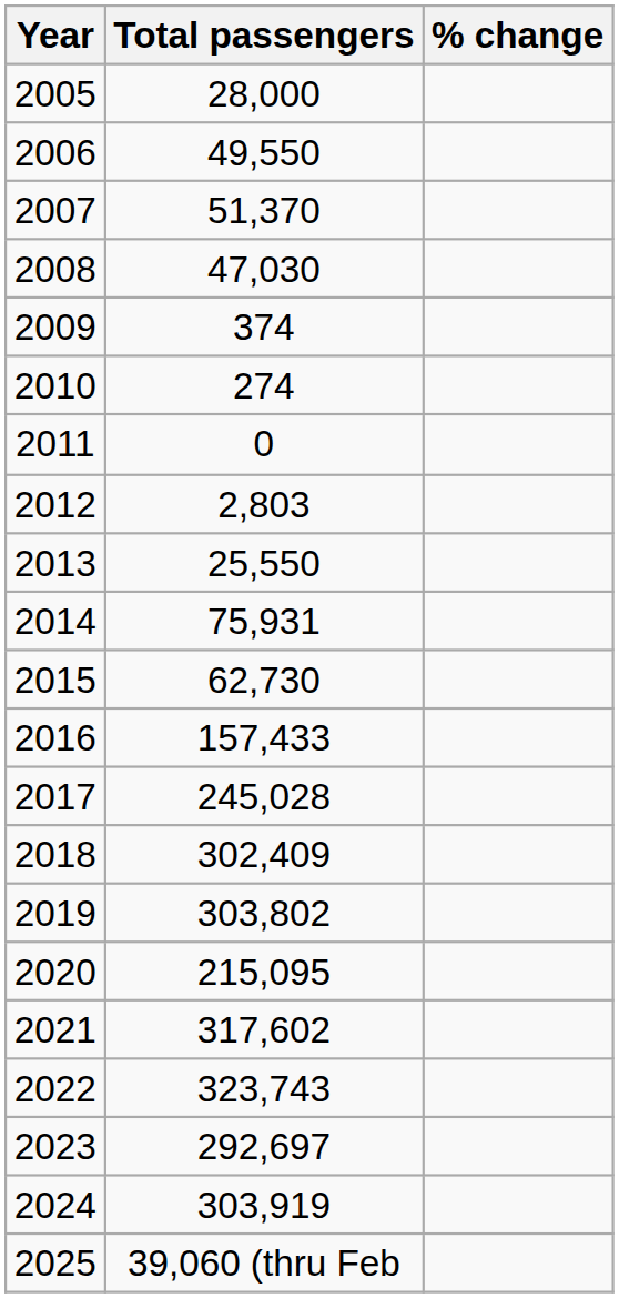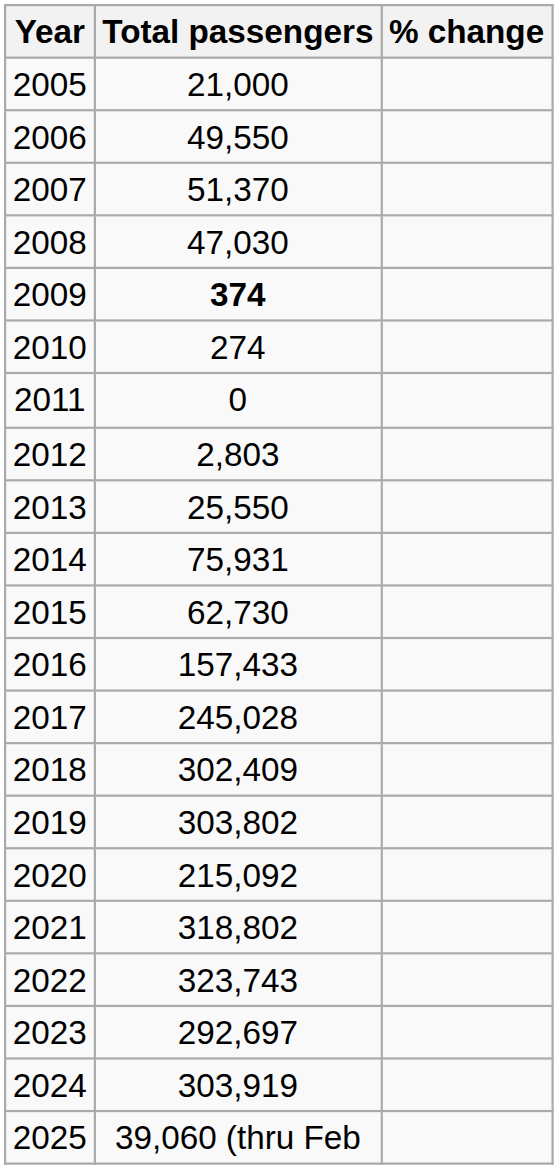 <table class="wikitable sortable" style="font-size: 95%; text-align:center" width= align=>
 <tr>
 <th>Year</th>
 <th>Total passengers</th>
 <th>% change</th>
 </tr>
 <tr>
 <td>2005</td>
-<td>28,000</td>
+<td>21,000</td>
 <td></td>
 </tr>
 <tr>
 <td>2006</td>
 <td>49,550</td>
 <td></td>
 </tr>
 <tr>
 <td>2007</td>
 <td>51,370</td>
 <td></td>
 </tr>
 <tr>
 <td>2008</td>
 <td>47,030</td>
 <td></td>
 </tr>
 <tr>
 <td>2009</td>
-<td>374</td>
+<td><strong>374</strong></td>
 <td></td>
 </tr>
 <tr>
 <td>2010</td>
 <td>274</td>
 <td></td>
 </tr>
 <tr>
 <td>2011</td>
 <td>0</td>
 <td></td>
 </tr>
 <tr>
 <td>2012</td>
 <td>2,803</td>
 <td></td>
 </tr>
 <tr>
 <td>2013</td>
 <td>25,550</td>
 <td></td>
 </tr>
 <tr>
 <td>2014</td>
 <td>75,931</td>
 <td></td>
 </tr>
 <tr>
 <td>2015</td>
 <td>62,730</td>
 <td></td>
 </tr>
 <tr>
 <td>2016</td>
 <td>157,433</td>
 <td></td>
 </tr>
 <tr>
 <td>2017</td>
 <td>245,028</td>
 <td></td>
 </tr>
 <tr>
 <td>2018</td>
 <td>302,409</td>
 <td></td>
 </tr>
 <tr>
 <td>2019</td>
 <td>303,802</td>
 <td></td>
 </tr>
 <tr>
 <td>2020</td>
-<td>215,095</td>
+<td>215,092</td>
 <td></td>
 </tr>
 <tr>
 <td>2021</td>
-<td>317,602</td>
+<td>318,802</td>
 <td></td>
 </tr>
 <tr>
 <td>2022</td>
 <td>323,743</td>
 <td></td>
 </tr>
 <tr>
 <td>2023</td>
 <td>292,697</td>
 <td></td>
 </tr>
 <tr>
 <td>2024</td>
 <td>303,919</td>
 <td></td>
 </tr>
 <tr>
 <td>2025</td>
 <td>39,060 (thru Feb</td>
 <td></td>
 </tr>
 </table>
